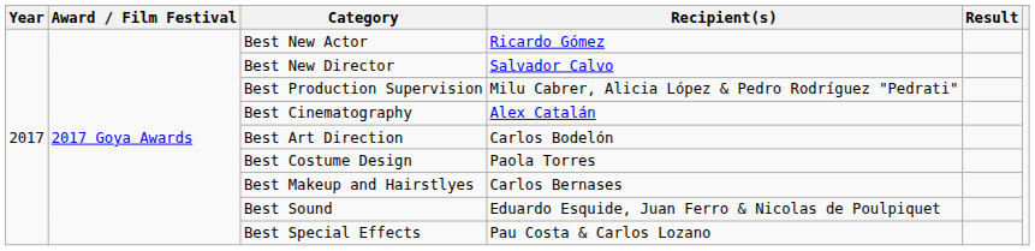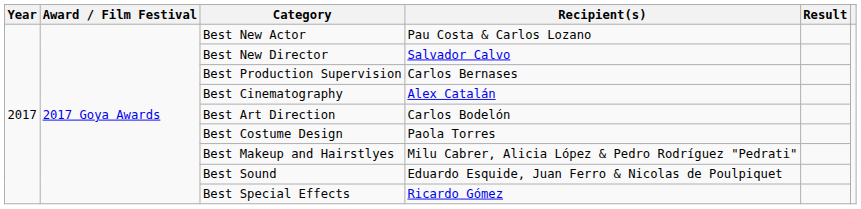 <table class="wikitable plainrowheaders sortable">
 <tr>
 <th scope="col">Year</th>
 <th scope="col">Award / Film Festival</th>
 <th scope="col">Category</th>
 <th scope="col">Recipient(s)</th>
 <th scope="col">Result</th>
 <th scope="col" class="unsortable"></th>
 </tr>
 <tr>
 <td rowspan="9">2017</td>
 <td rowspan="9"><a href='#'>2017 Goya Awards</a></td>
 <td>Best New Actor</td>
-<td><a href='#'>Ricardo Gómez</a></td>
+<td>Pau Costa & Carlos Lozano</td>
 <td></td>
 <td rowspan="9"></td>
 </tr>
 <tr>
 <td>Best New Director</td>
 <td><a href='#'>Salvador Calvo</a></td>
 <td></td>
 </tr>
 <tr>
 <td>Best Production Supervision</td>
-<td>Milu Cabrer, Alicia López & Pedro Rodríguez "Pedrati"</td>
+<td>Carlos Bernases</td>
 <td></td>
 </tr>
 <tr>
 <td>Best Cinematography</td>
 <td><a href='#'>Alex Catalán</a></td>
 <td></td>
 </tr>
 <tr>
 <td>Best Art Direction</td>
 <td>Carlos Bodelón</td>
 <td></td>
 </tr>
 <tr>
 <td>Best Costume Design</td>
 <td>Paola Torres</td>
 <td></td>
 </tr>
 <tr>
 <td>Best Makeup and Hairstlyes</td>
-<td>Carlos Bernases</td>
+<td>Milu Cabrer, Alicia López & Pedro Rodríguez "Pedrati"</td>
 <td></td>
 </tr>
 <tr>
 <td>Best Sound</td>
 <td>Eduardo Esquide, Juan Ferro & Nicolas de Poulpiquet</td>
 <td></td>
 </tr>
 <tr>
 <td>Best Special Effects</td>
-<td>Pau Costa & Carlos Lozano</td>
+<td><a href='#'>Ricardo Gómez</a></td>
 <td></td>
 </tr>
 </table>
